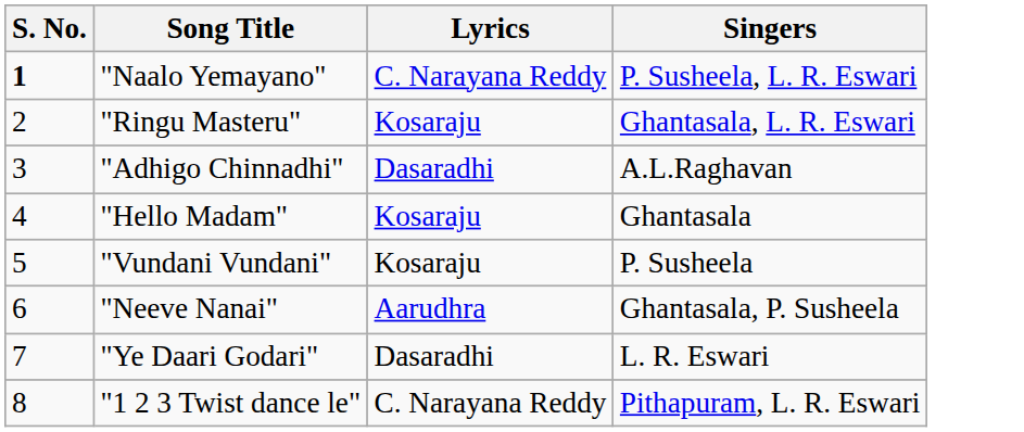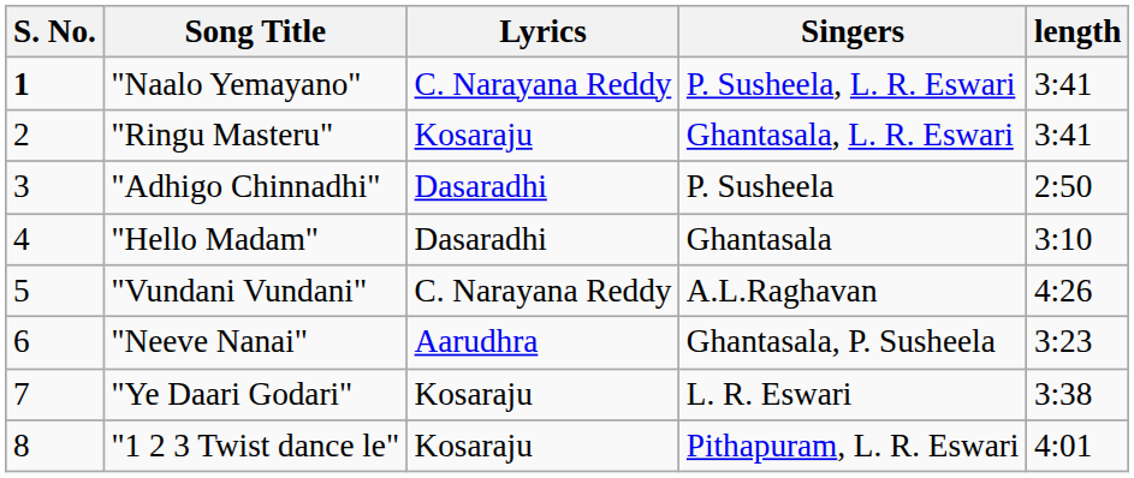 <table class="wikitable">
 <tr>
 <th>S. No.</th>
 <th>Song Title</th>
 <th>Lyrics</th>
 <th>Singers</th>
+<th>length</th>
 </tr>
 <tr>
 <td><strong>1</strong></td>
 <td>"Naalo Yemayano"</td>
 <td><a href='#'>C. Narayana Reddy</a></td>
 <td><a href='#'>P. Susheela</a>, <a href='#'>L. R. Eswari</a></td>
+<td>3:41</td>
 </tr>
 <tr>
 <td>2</td>
 <td>"Ringu Masteru"</td>
 <td><a href='#'>Kosaraju</a></td>
 <td><a href='#'>Ghantasala</a>, <a href='#'>L. R. Eswari</a></td>
+<td>3:41</td>
 </tr>
 <tr>
 <td>3</td>
 <td>"Adhigo Chinnadhi"</td>
 <td><a href='#'>Dasaradhi</a></td>
-<td>A.L.Raghavan</td>
+<td>P. Susheela</td>
+<td>2:50</td>
 </tr>
 <tr>
 <td>4</td>
 <td>"Hello Madam"</td>
-<td><a href='#'>Kosaraju</a></td>
+<td>Dasaradhi</td>
 <td>Ghantasala</td>
+<td>3:10</td>
 </tr>
 <tr>
 <td>5</td>
 <td>"Vundani Vundani"</td>
-<td>Kosaraju</td>
-<td>P. Susheela</td>
+<td>C. Narayana Reddy</td>
+<td>A.L.Raghavan</td>
+<td>4:26</td>
 </tr>
 <tr>
 <td>6</td>
 <td>"Neeve Nanai"</td>
 <td><a href='#'>Aarudhra</a></td>
 <td>Ghantasala, P. Susheela</td>
+<td>3:23</td>
 </tr>
 <tr>
 <td>7</td>
 <td>"Ye Daari Godari"</td>
-<td>Dasaradhi</td>
+<td>Kosaraju</td>
 <td>L. R. Eswari</td>
+<td>3:38</td>
 </tr>
 <tr>
 <td>8</td>
 <td>"1 2 3 Twist dance le"</td>
-<td>C. Narayana Reddy</td>
+<td>Kosaraju</td>
 <td><a href='#'>Pithapuram</a>, L. R. Eswari</td>
+<td>4:01</td>
 </tr>
 </table>
